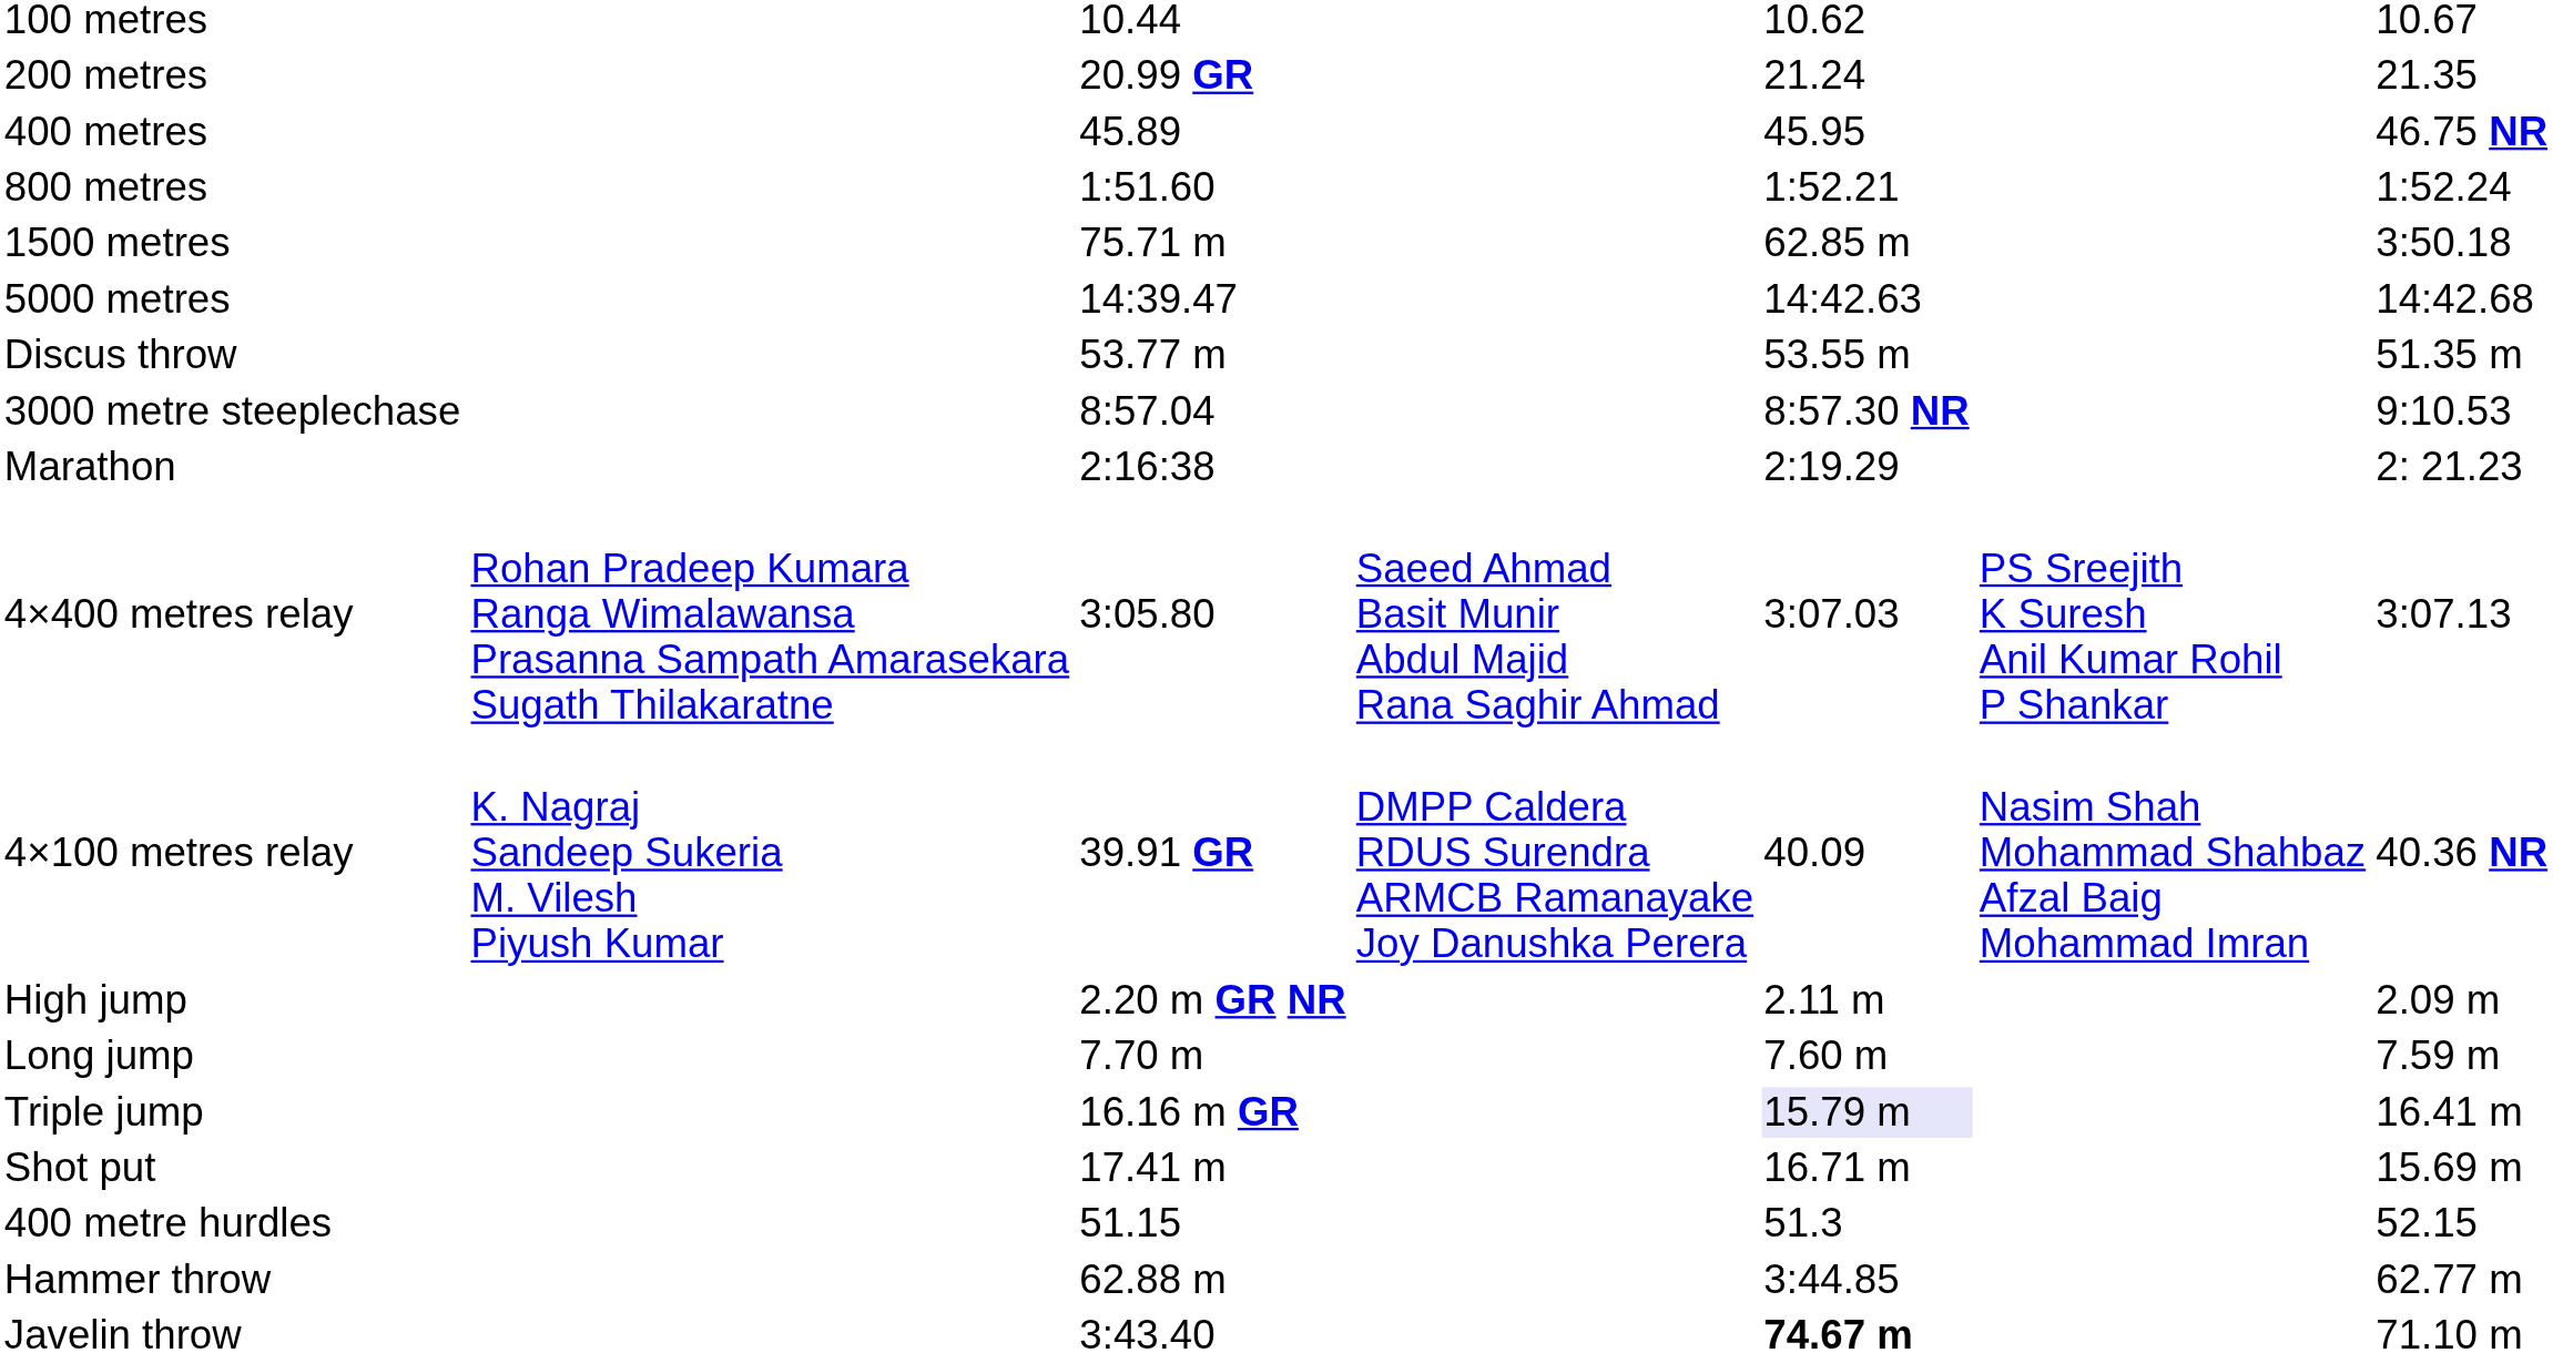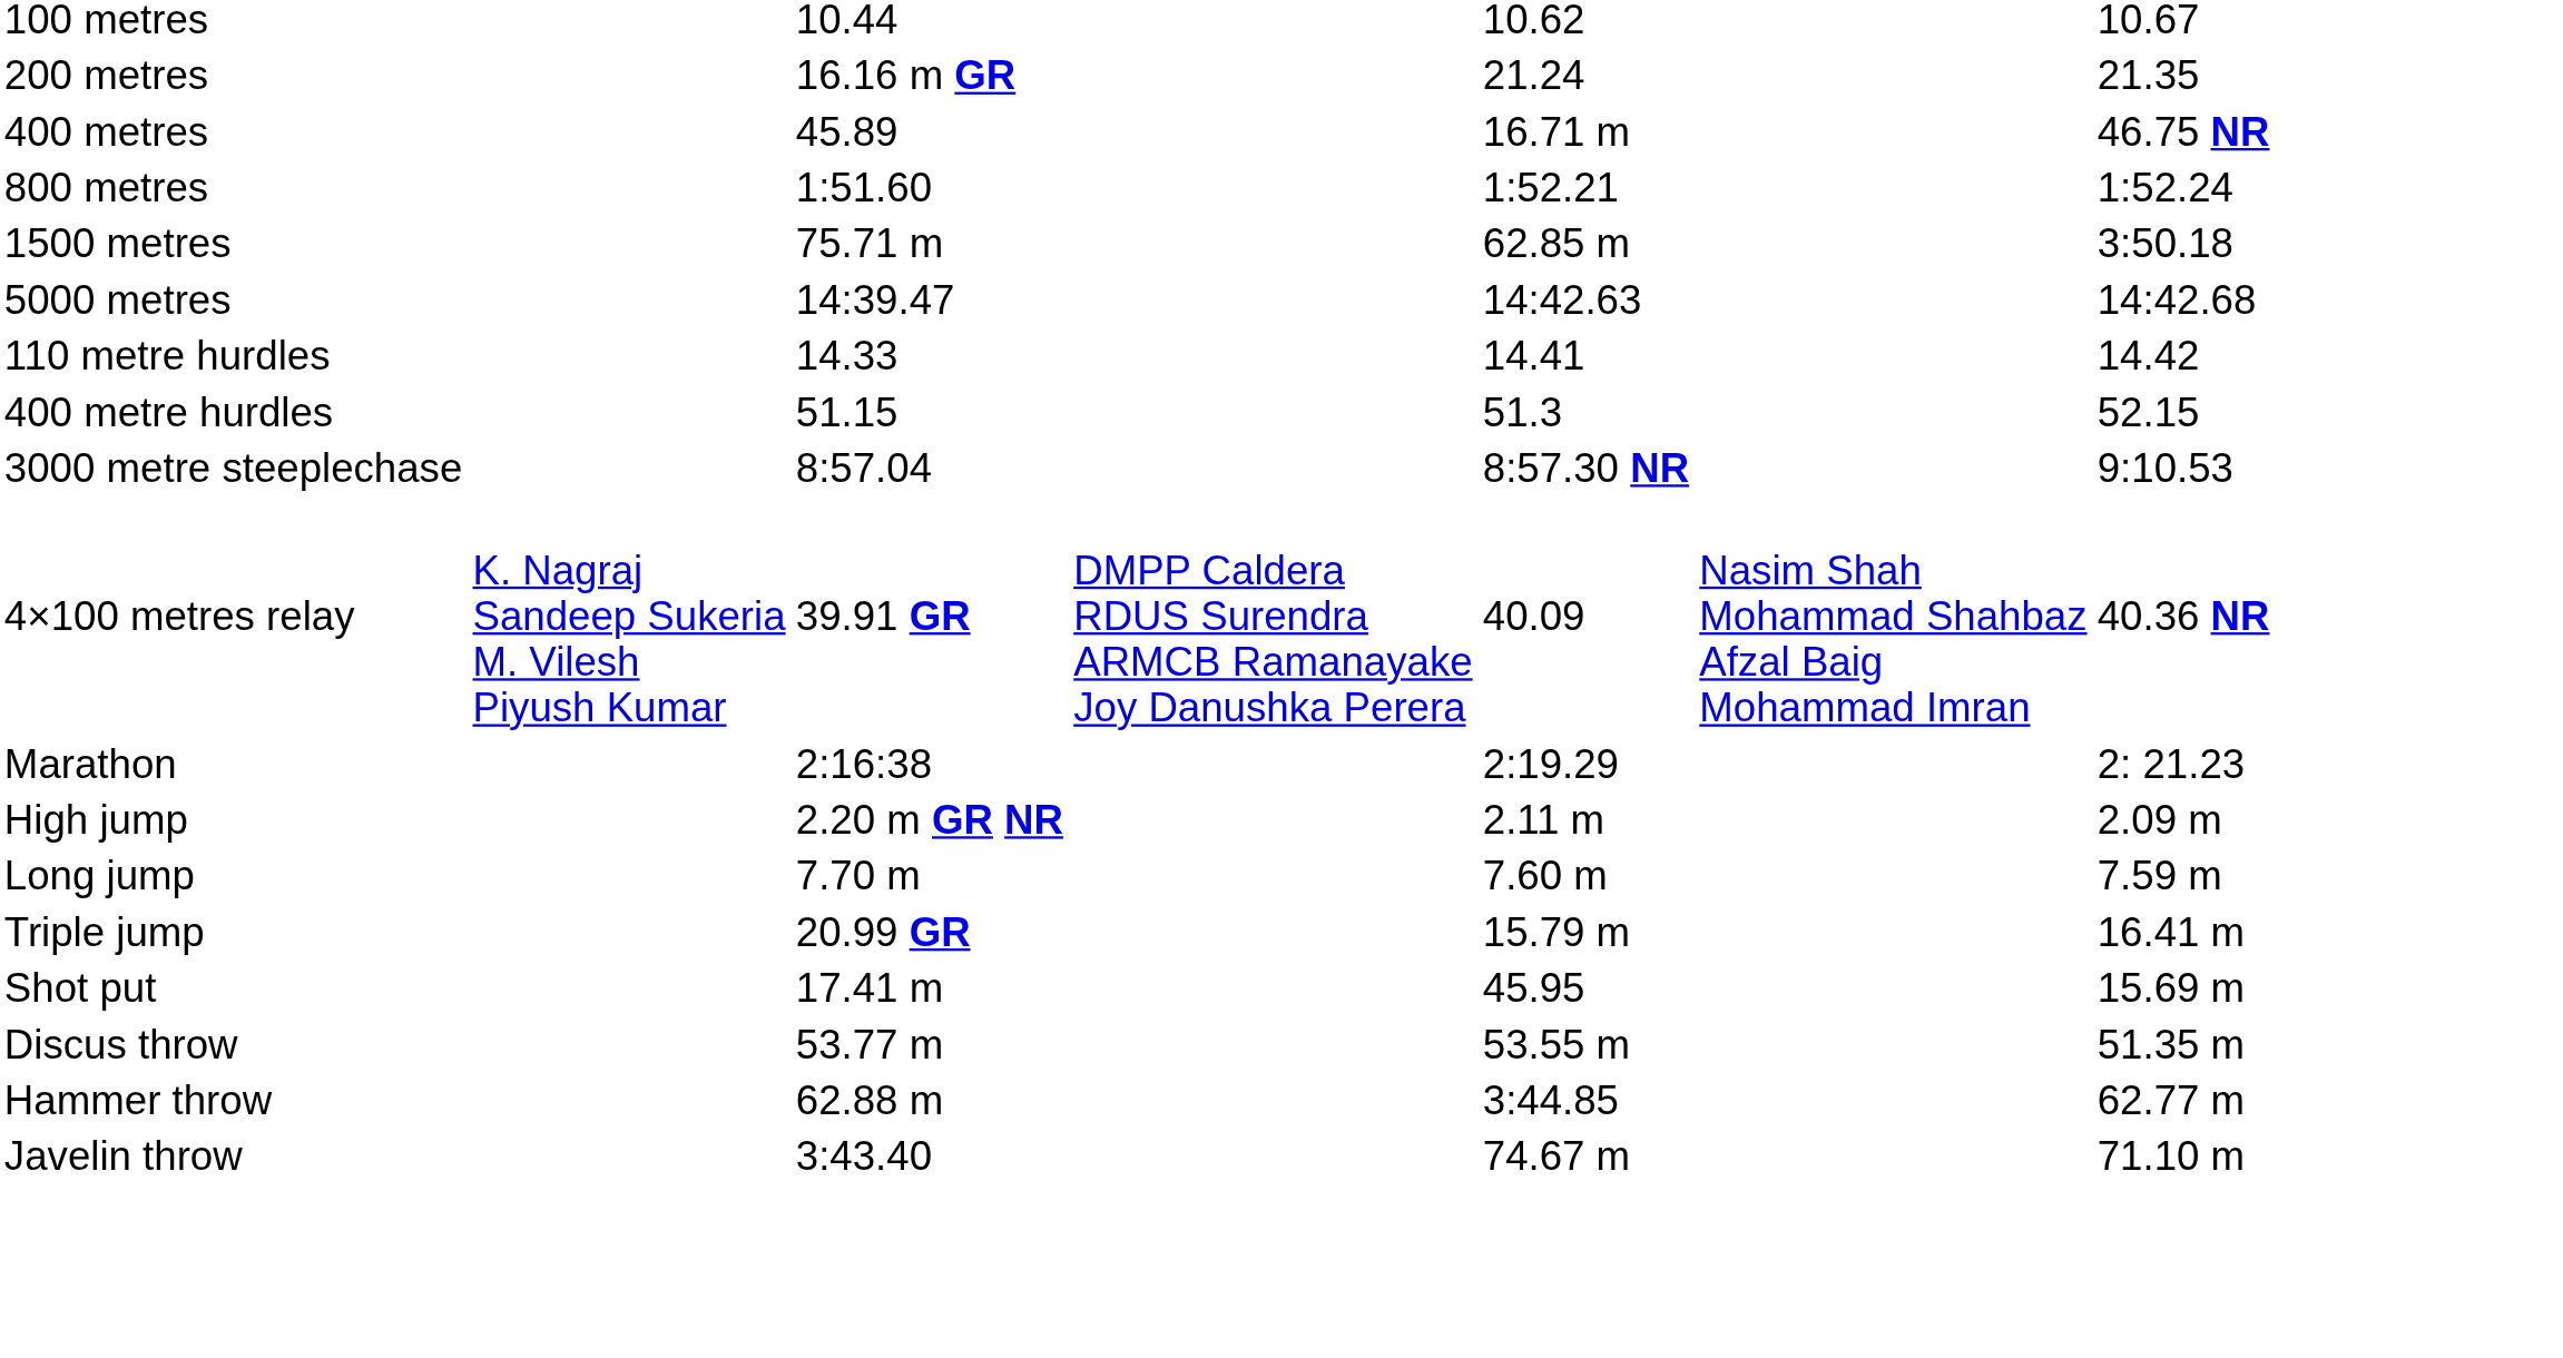 <table>
 <tr>
 <td>100 metres</td>
 <td></td>
 <td>10.44</td>
 <td></td>
 <td>10.62</td>
 <td></td>
 <td>10.67</td>
 </tr>
 <tr>
 <td>200 metres</td>
 <td></td>
-<td>20.99 <strong><a href='#'>GR</a></strong></td>
+<td>16.16 m <strong><a href='#'>GR</a></strong></td>
 <td></td>
 <td>21.24</td>
 <td></td>
 <td>21.35</td>
 </tr>
 <tr>
 <td>400 metres</td>
 <td></td>
 <td>45.89</td>
 <td></td>
-<td>45.95</td>
+<td>16.71 m</td>
 <td></td>
 <td>46.75 <strong><a href='#'>NR</a></strong></td>
 </tr>
 <tr>
 <td>800 metres</td>
 <td></td>
 <td>1:51.60</td>
 <td></td>
 <td>1:52.21</td>
 <td></td>
 <td>1:52.24</td>
 </tr>
 <tr>
 <td>1500 metres</td>
 <td></td>
 <td>75.71 m</td>
 <td></td>
 <td>62.85 m</td>
 <td></td>
 <td>3:50.18</td>
 </tr>
 <tr>
 <td>5000 metres</td>
 <td></td>
 <td>14:39.47</td>
 <td></td>
 <td>14:42.63</td>
 <td></td>
 <td>14:42.68</td>
 </tr>
 <tr>
-<td>Discus throw</td>
+<td>110 metre hurdles</td>
 <td></td>
-<td>53.77 m</td>
+<td>14.33</td>
 <td></td>
-<td>53.55 m</td>
+<td>14.41</td>
 <td></td>
-<td>51.35 m</td>
+<td>14.42</td>
+</tr>
+<tr>
+<td>400 metre hurdles</td>
+<td></td>
+<td>51.15</td>
+<td></td>
+<td>51.3</td>
+<td></td>
+<td>52.15</td>
 </tr>
 <tr>
 <td>3000 metre steeplechase</td>
 <td></td>
 <td>8:57.04</td>
 <td></td>
 <td>8:57.30 <strong><a href='#'>NR</a></strong></td>
 <td></td>
 <td>9:10.53</td>
 </tr>
 <tr>
+<td>4×100 metres relay</td>
+<td><br><a href='#'>K. Nagraj</a><br><a href='#'>Sandeep Sukeria</a><br><a href='#'>M. Vilesh</a><br><a href='#'>Piyush Kumar</a></td>
+<td>39.91 <strong><a href='#'>GR</a></strong></td>
+<td><br><a href='#'>DMPP Caldera</a><br><a href='#'>RDUS Surendra</a><br><a href='#'>ARMCB Ramanayake</a><br><a href='#'>Joy Danushka Perera</a></td>
+<td>40.09</td>
+<td><br><a href='#'>Nasim Shah</a><br><a href='#'>Mohammad Shahbaz</a><br><a href='#'>Afzal Baig</a><br><a href='#'>Mohammad Imran</a></td>
+<td>40.36 <strong><a href='#'>NR</a></strong></td>
+</tr>
+<tr>
 <td>Marathon</td>
 <td></td>
 <td>2:16:38</td>
 <td></td>
 <td>2:19.29</td>
 <td></td>
 <td>2: 21.23</td>
-</tr>
-<tr>
-<td>4×400 metres relay</td>
-<td><br><a href='#'>Rohan Pradeep Kumara</a><br><a href='#'>Ranga Wimalawansa</a><br><a href='#'>Prasanna Sampath Amarasekara</a><br><a href='#'>Sugath Thilakaratne</a></td>
-<td>3:05.80</td>
-<td><br><a href='#'>Saeed Ahmad</a><br><a href='#'>Basit Munir</a><br><a href='#'>Abdul Majid</a><br><a href='#'>Rana Saghir Ahmad</a></td>
-<td>3:07.03</td>
-<td><br><a href='#'>PS Sreejith</a><br><a href='#'>K Suresh</a><br><a href='#'>Anil Kumar Rohil</a><br><a href='#'>P Shankar</a></td>
-<td>3:07.13</td>
-</tr>
-<tr>
-<td>4×100 metres relay</td>
-<td><br><a href='#'>K. Nagraj</a><br><a href='#'>Sandeep Sukeria</a><br><a href='#'>M. Vilesh</a><br><a href='#'>Piyush Kumar</a></td>
-<td>39.91 <strong><a href='#'>GR</a></strong></td>
-<td><br><a href='#'>DMPP Caldera</a><br><a href='#'>RDUS Surendra</a><br><a href='#'>ARMCB Ramanayake</a><br><a href='#'>Joy Danushka Perera</a></td>
-<td>40.09</td>
-<td><br><a href='#'>Nasim Shah</a><br><a href='#'>Mohammad Shahbaz</a><br><a href='#'>Afzal Baig</a><br><a href='#'>Mohammad Imran</a></td>
-<td>40.36 <strong><a href='#'>NR</a></strong></td>
 </tr>
 <tr>
 <td>High jump</td>
 <td></td>
 <td>2.20 m <strong><a href='#'>GR</a></strong> <strong><a href='#'>NR</a></strong></td>
 <td></td>
 <td>2.11 m</td>
 <td></td>
 <td>2.09 m</td>
 </tr>
 <tr>
 <td>Long jump</td>
 <td></td>
 <td>7.70 m</td>
 <td></td>
 <td>7.60 m</td>
 <td></td>
 <td>7.59 m</td>
 </tr>
 <tr>
 <td>Triple jump</td>
 <td></td>
-<td>16.16 m <strong><a href='#'>GR</a></strong></td>
+<td>20.99 <strong><a href='#'>GR</a></strong></td>
 <td></td>
-<td style="background: lavender;">15.79 m</td>
+<td>15.79 m</td>
 <td></td>
 <td>16.41 m</td>
 </tr>
 <tr>
 <td>Shot put</td>
 <td></td>
 <td>17.41 m</td>
 <td></td>
-<td>16.71 m</td>
+<td>45.95</td>
 <td></td>
 <td>15.69 m</td>
 </tr>
 <tr>
-<td>400 metre hurdles</td>
+<td>Discus throw</td>
 <td></td>
-<td>51.15</td>
+<td>53.77 m</td>
 <td></td>
-<td>51.3</td>
+<td>53.55 m</td>
 <td></td>
-<td>52.15</td>
+<td>51.35 m</td>
 </tr>
 <tr>
 <td>Hammer throw</td>
 <td></td>
 <td>62.88 m</td>
 <td></td>
 <td>3:44.85</td>
 <td></td>
 <td>62.77 m</td>
 </tr>
 <tr>
 <td>Javelin throw</td>
 <td></td>
 <td>3:43.40</td>
 <td></td>
-<td><strong>74.67 m</strong></td>
+<td>74.67 m</td>
 <td></td>
 <td>71.10 m</td>
 </tr>
 </table>
